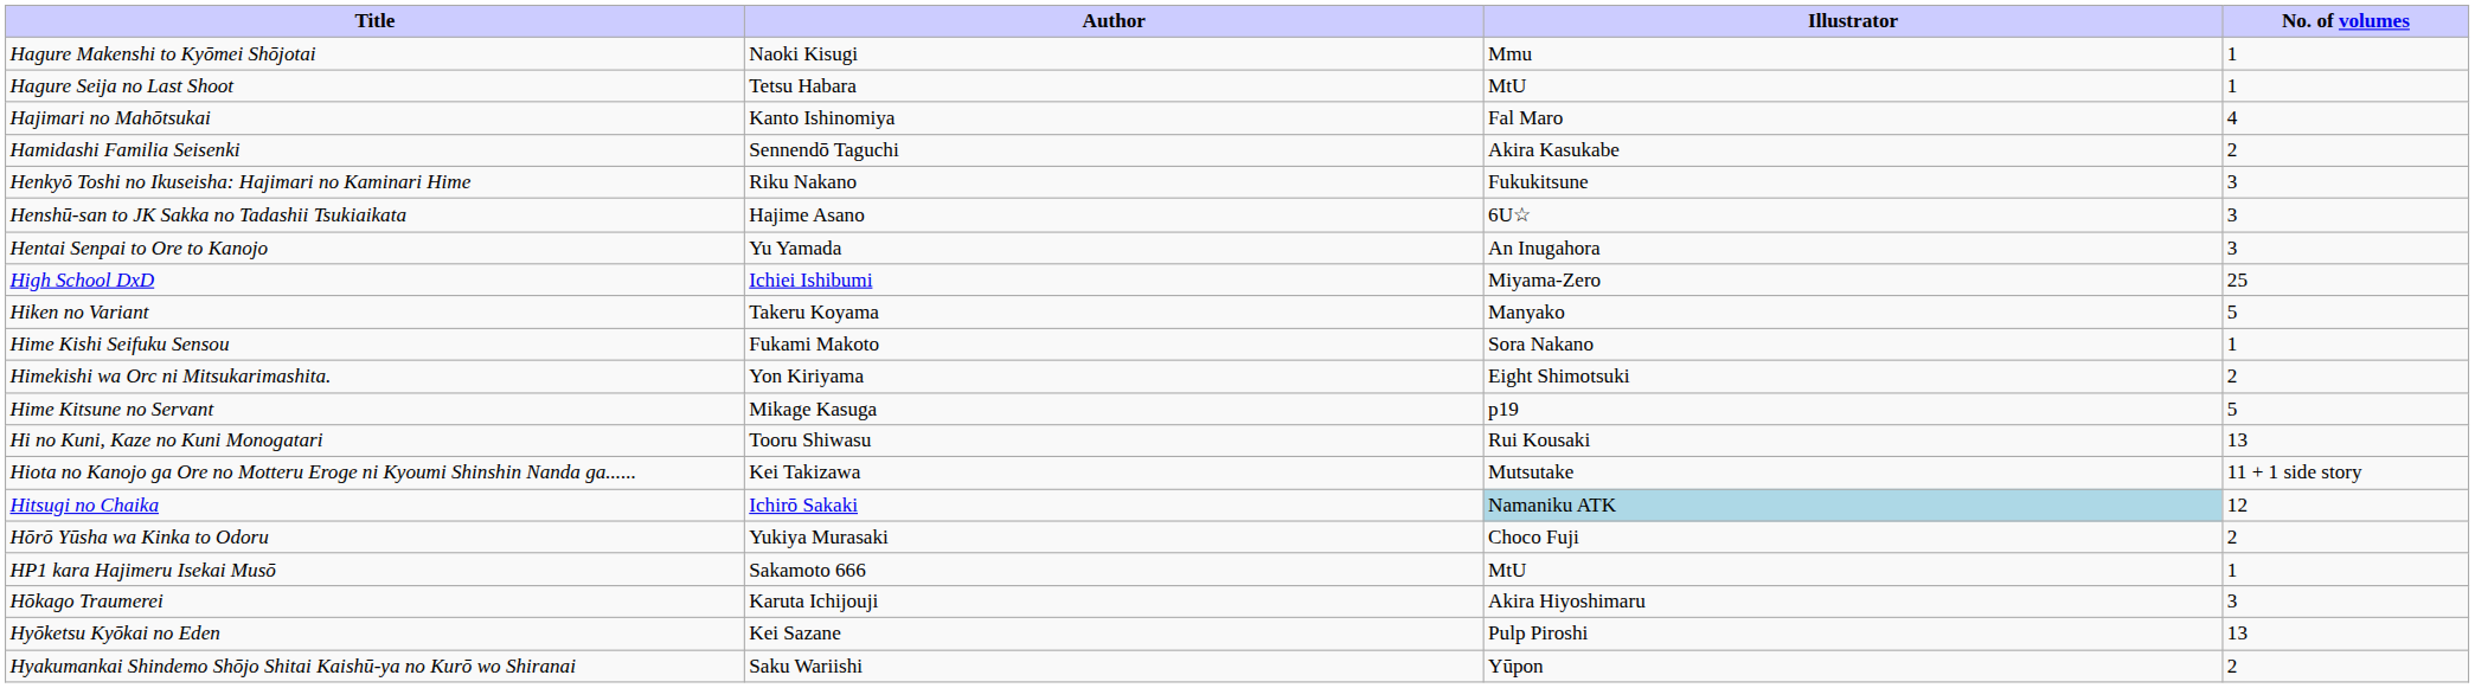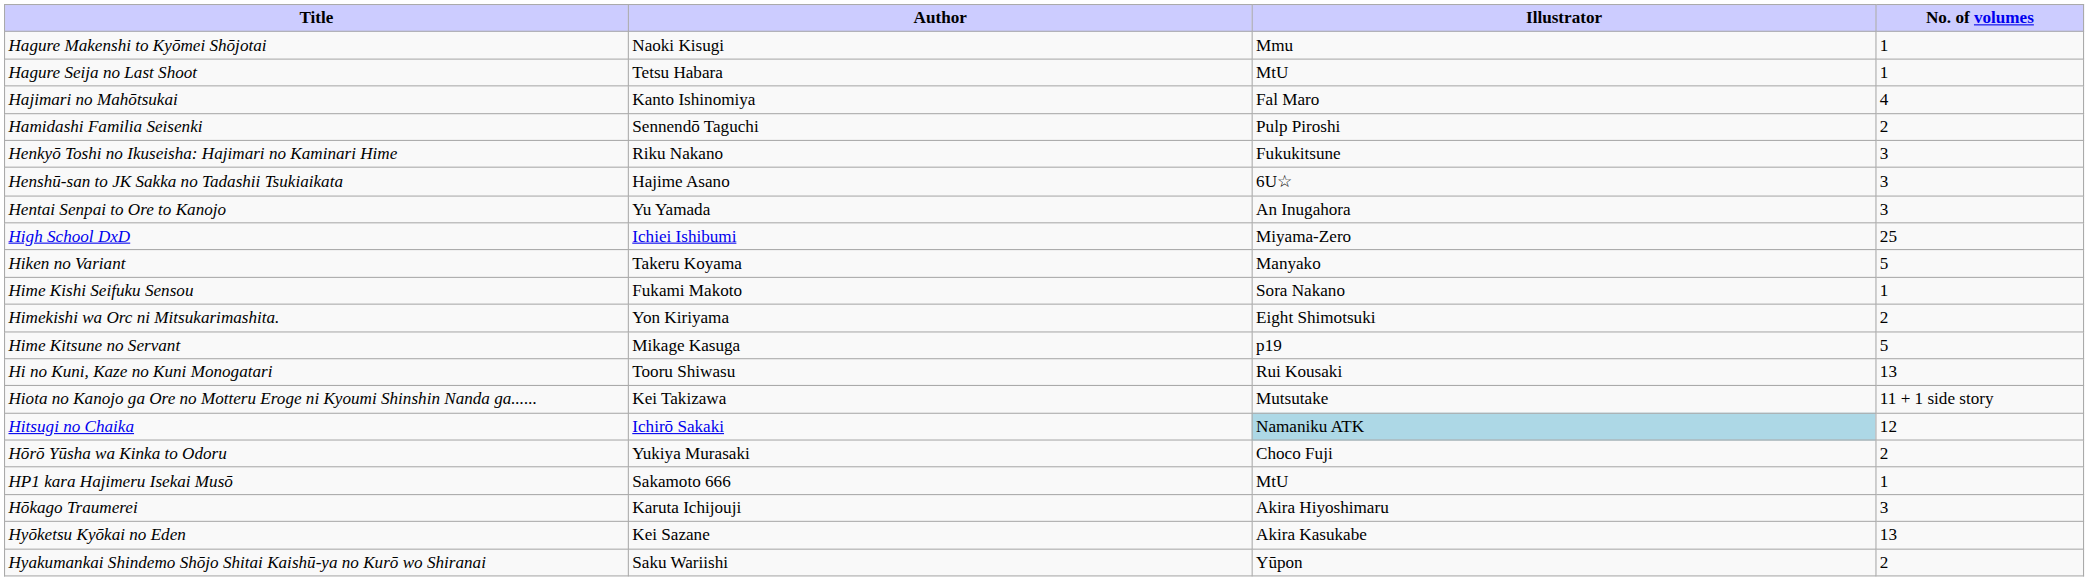 <table class="wikitable" style="width: 98%;">
 <tr>
 <th width=30% style="background:#ccf;">Title</th>
 <th width=30% style="background:#ccf;">Author</th>
 <th width=30% style="background:#ccf;">Illustrator</th>
 <th width=10% style="background:#ccf;">No. of <a href='#'>volumes</a></th>
 </tr>
 <tr>
 <td><em>Hagure Makenshi to Kyōmei Shōjotai</em></td>
 <td>Naoki Kisugi</td>
 <td>Mmu</td>
 <td>1</td>
 </tr>
 <tr>
 <td><em>Hagure Seija no Last Shoot</em></td>
 <td>Tetsu Habara</td>
 <td>MtU</td>
 <td>1</td>
 </tr>
 <tr>
 <td><em>Hajimari no Mahōtsukai</em></td>
 <td>Kanto Ishinomiya</td>
 <td>Fal Maro</td>
 <td>4</td>
 </tr>
 <tr>
 <td><em>Hamidashi Familia Seisenki</em></td>
 <td>Sennendō Taguchi</td>
-<td>Akira Kasukabe</td>
+<td>Pulp Piroshi</td>
 <td>2</td>
 </tr>
 <tr>
 <td><em>Henkyō Toshi no Ikuseisha: Hajimari no Kaminari Hime</em></td>
 <td>Riku Nakano</td>
 <td>Fukukitsune</td>
 <td>3</td>
 </tr>
 <tr>
 <td><em>Henshū-san to JK Sakka no Tadashii Tsukiaikata</em></td>
 <td>Hajime Asano</td>
 <td>6U☆</td>
 <td>3</td>
 </tr>
 <tr>
 <td><em>Hentai Senpai to Ore to Kanojo</em></td>
 <td>Yu Yamada</td>
 <td>An Inugahora</td>
 <td>3</td>
 </tr>
 <tr>
 <td><em><a href='#'>High School DxD</a></em></td>
 <td><a href='#'>Ichiei Ishibumi</a></td>
 <td>Miyama-Zero</td>
 <td>25</td>
 </tr>
 <tr>
 <td><em>Hiken no Variant</em></td>
 <td>Takeru Koyama</td>
 <td>Manyako</td>
 <td>5</td>
 </tr>
 <tr>
 <td><em>Hime Kishi Seifuku Sensou</em></td>
 <td>Fukami Makoto</td>
 <td>Sora Nakano</td>
 <td>1</td>
 </tr>
 <tr>
 <td><em>Himekishi wa Orc ni Mitsukarimashita.</em></td>
 <td>Yon Kiriyama</td>
 <td>Eight Shimotsuki</td>
 <td>2</td>
 </tr>
 <tr>
 <td><em>Hime Kitsune no Servant</em></td>
 <td>Mikage Kasuga</td>
 <td>p19</td>
 <td>5</td>
 </tr>
 <tr>
 <td><em>Hi no Kuni, Kaze no Kuni Monogatari</em></td>
 <td>Tooru Shiwasu</td>
 <td>Rui Kousaki</td>
 <td>13</td>
 </tr>
 <tr>
 <td><em>Hiota no Kanojo ga Ore no Motteru Eroge ni Kyoumi Shinshin Nanda ga......</em></td>
 <td>Kei Takizawa</td>
 <td>Mutsutake</td>
 <td>11 + 1 side story</td>
 </tr>
 <tr>
 <td><em><a href='#'>Hitsugi no Chaika</a></em></td>
 <td><a href='#'>Ichirō Sakaki</a></td>
 <td style="background: lightblue;">Namaniku ATK</td>
 <td>12</td>
 </tr>
 <tr>
 <td><em>Hōrō Yūsha wa Kinka to Odoru</em></td>
 <td>Yukiya Murasaki</td>
 <td>Choco Fuji</td>
 <td>2</td>
 </tr>
 <tr>
 <td><em>HP1 kara Hajimeru Isekai Musō</em></td>
 <td>Sakamoto 666</td>
 <td>MtU</td>
 <td>1</td>
 </tr>
 <tr>
 <td><em>Hōkago Traumerei</em></td>
 <td>Karuta Ichijouji</td>
 <td>Akira Hiyoshimaru</td>
 <td>3</td>
 </tr>
 <tr>
 <td><em>Hyōketsu Kyōkai no Eden</em></td>
 <td>Kei Sazane</td>
-<td>Pulp Piroshi</td>
+<td>Akira Kasukabe</td>
 <td>13</td>
 </tr>
 <tr>
 <td><em>Hyakumankai Shindemo Shōjo Shitai Kaishū-ya no Kurō wo Shiranai</em></td>
 <td>Saku Wariishi</td>
 <td>Yūpon</td>
 <td>2</td>
 </tr>
 </table>
